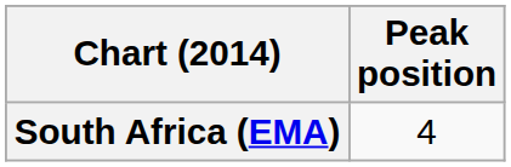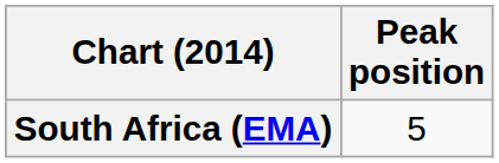 <table class="wikitable sortable plainrowheaders" style="text-align:center;">
 <tr>
 <th scope="col">Chart (2014)</th>
 <th scope="col">Peak<br>position</th>
 </tr>
 <tr>
 <th scope="row">South Africa (<a href='#'>EMA</a>)</th>
-<td>4</td>
+<td>5</td>
 </tr>
 </table>
